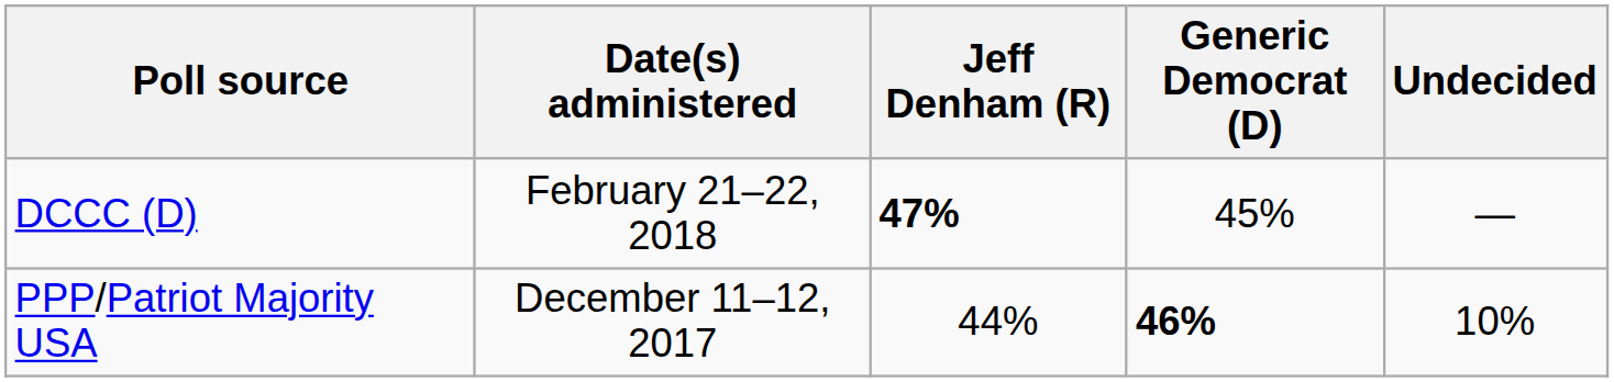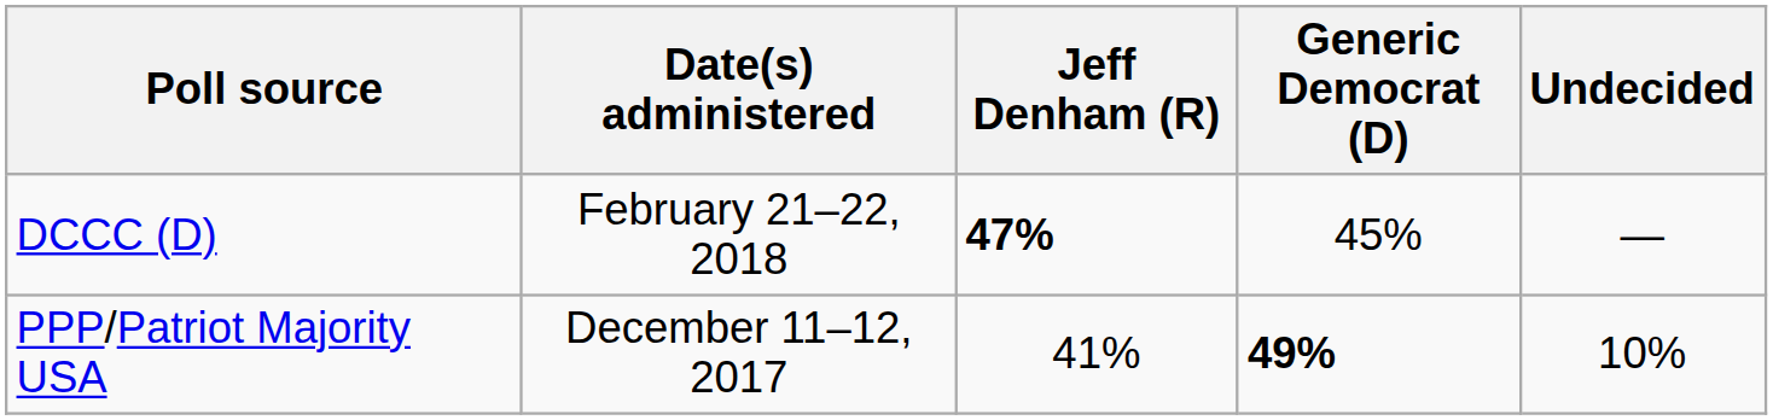 <table class="wikitable">
 <tr>
 <th style="width:180px;">Poll source</th>
 <th style="width:150px;">Date(s)<br>administered</th>
 <th style="width:95px;">Jeff<br>Denham (R)</th>
 <th style="width:95px;">Generic<br>Democrat (D)</th>
 <th>Undecided</th>
 </tr>
 <tr>
 <td><a href='#'>DCCC (D)</a></td>
 <td align=center>February 21–22, 2018</td>
 <td><strong>47%</strong></td>
 <td align=center>45%</td>
 <td align=center>—</td>
 </tr>
 <tr>
 <td><a href='#'>PPP</a>/<a href='#'>Patriot Majority USA</a></td>
 <td align=center>December 11–12, 2017</td>
-<td align=center>44%</td>
-<td><strong>46%</strong></td>
+<td align=center>41%</td>
+<td><strong>49%</strong></td>
 <td align=center>10%</td>
 </tr>
 </table>
